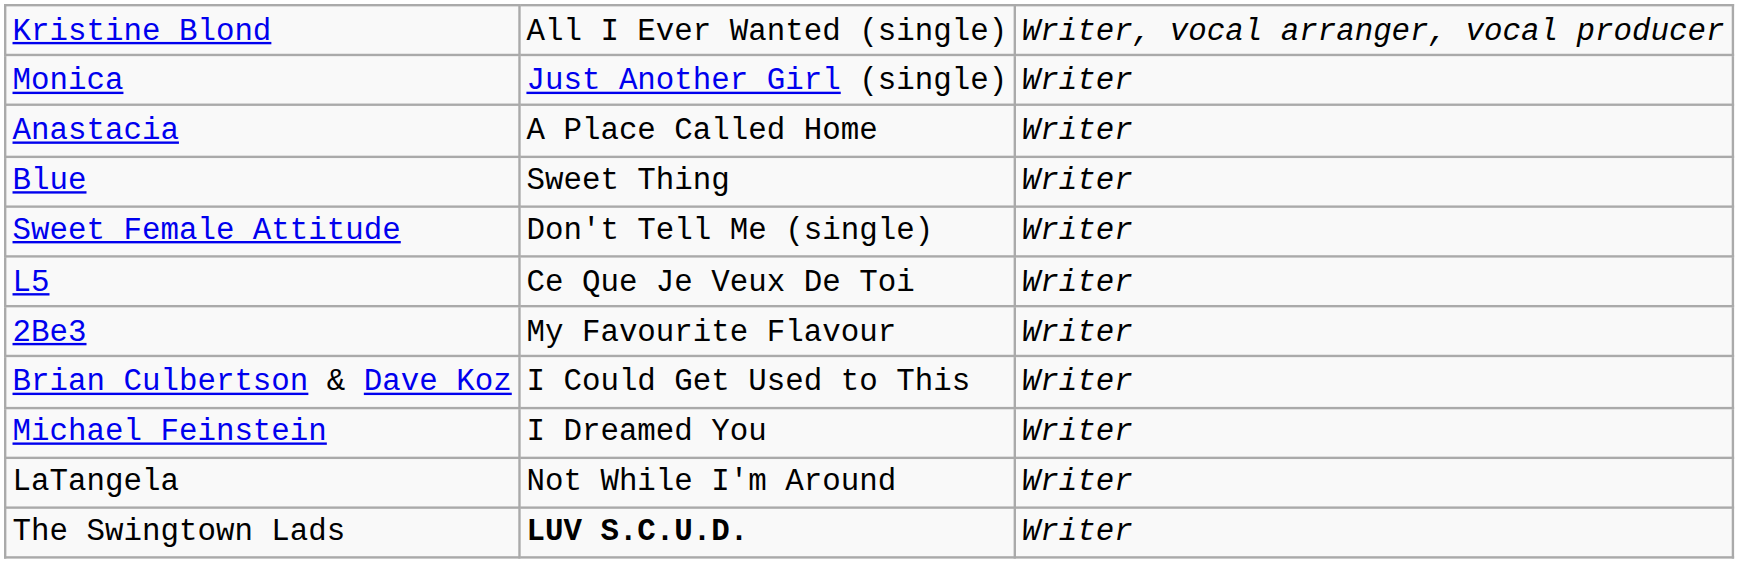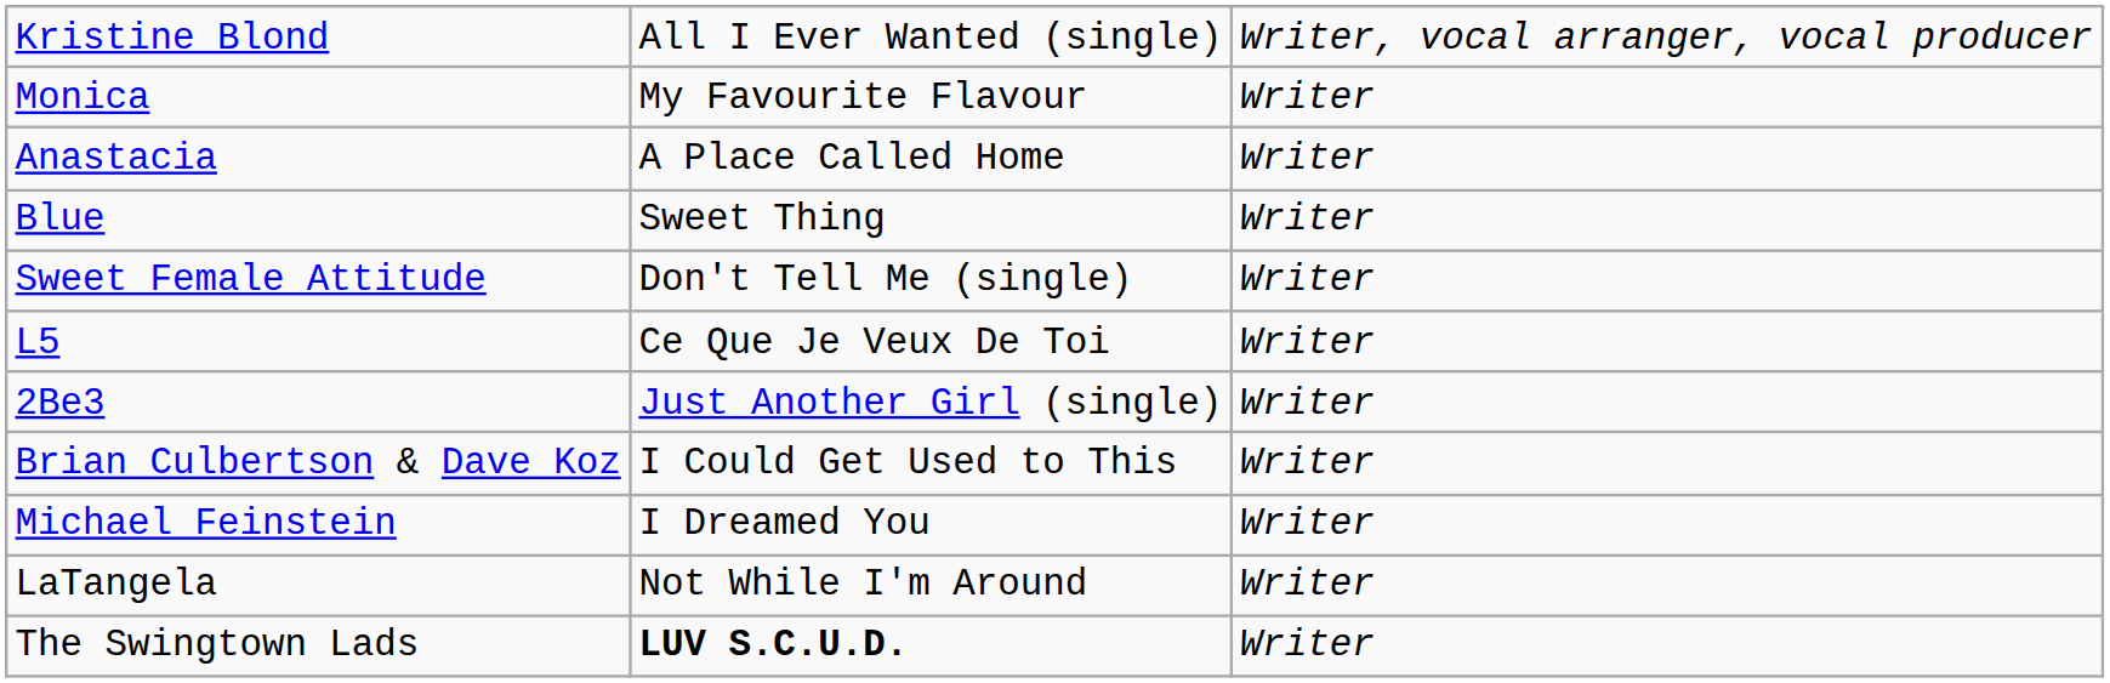 <table class="wikitable">
 <tr>
 <td><a href='#'>Kristine Blond</a></td>
 <td>All I Ever Wanted (single)</td>
 <td><em>Writer, vocal arranger, vocal producer</em></td>
 </tr>
 <tr>
 <td><a href='#'>Monica</a></td>
-<td><a href='#'>Just Another Girl</a> (single)</td>
+<td>My Favourite Flavour</td>
 <td><em>Writer</em></td>
 </tr>
 <tr>
 <td><a href='#'>Anastacia</a></td>
 <td>A Place Called Home</td>
 <td><em>Writer</em></td>
 </tr>
 <tr>
 <td><a href='#'>Blue</a></td>
 <td>Sweet Thing</td>
 <td><em>Writer</em></td>
 </tr>
 <tr>
 <td><a href='#'>Sweet Female Attitude</a></td>
 <td>Don't Tell Me (single)</td>
 <td><em>Writer</em></td>
 </tr>
 <tr>
 <td><a href='#'>L5</a></td>
 <td>Ce Que Je Veux De Toi</td>
 <td><em>Writer</em></td>
 </tr>
 <tr>
 <td><a href='#'>2Be3</a></td>
-<td>My Favourite Flavour</td>
+<td><a href='#'>Just Another Girl</a> (single)</td>
 <td><em>Writer</em></td>
 </tr>
 <tr>
 <td><a href='#'>Brian Culbertson</a> & <a href='#'>Dave Koz</a></td>
 <td>I Could Get Used to This</td>
 <td><em>Writer</em></td>
 </tr>
 <tr>
 <td><a href='#'>Michael Feinstein</a></td>
 <td>I Dreamed You</td>
 <td><em>Writer</em></td>
 </tr>
 <tr>
 <td>LaTangela</td>
 <td>Not While I'm Around</td>
 <td><em>Writer</em></td>
 </tr>
 <tr>
 <td>The Swingtown Lads</td>
 <td><strong>LUV S.C.U.D.</strong></td>
 <td><em>Writer</em></td>
 </tr>
 </table>
